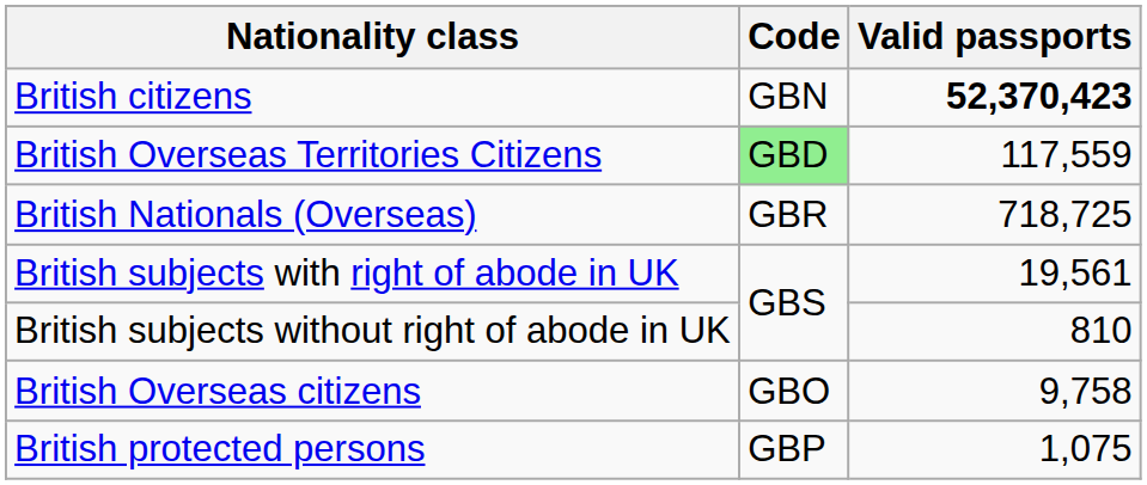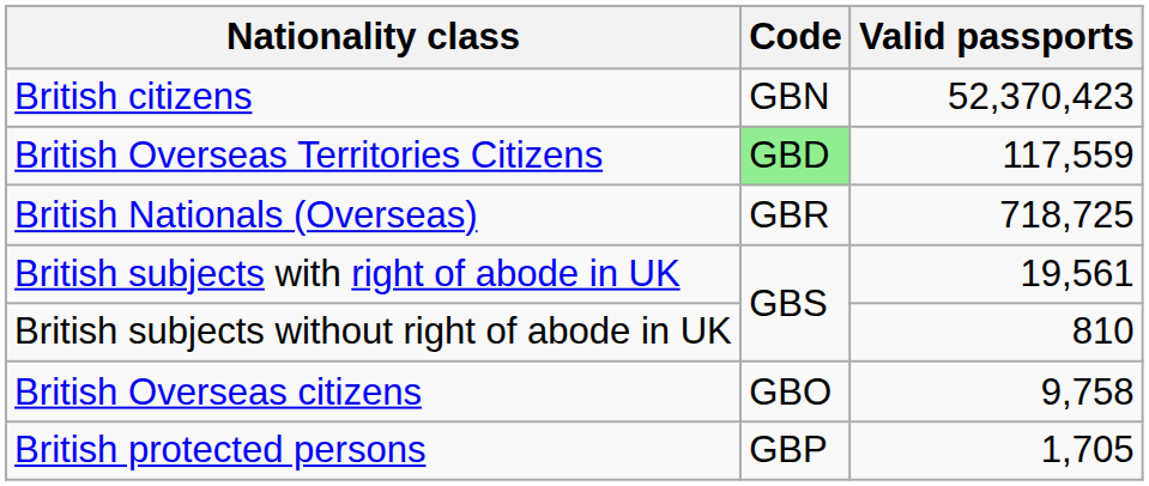 <table class="wikitable sortable">
 <tr>
 <th>Nationality class</th>
 <th>Code</th>
 <th style=line-height:1.2>Valid passports<br></th>
 </tr>
 <tr>
 <td><a href='#'>British citizens</a></td>
 <td>GBN</td>
-<td style="text-align: right;"><strong>52,370,423</strong></td>
+<td style="text-align: right;">52,370,423</td>
 </tr>
 <tr>
 <td><a href='#'>British Overseas Territories Citizens</a></td>
 <td style="background: lightgreen;">GBD</td>
 <td style="text-align: right;">117,559</td>
 </tr>
 <tr>
 <td><a href='#'>British Nationals (Overseas)</a></td>
 <td>GBR</td>
 <td style="text-align: right;">718,725</td>
 </tr>
 <tr>
 <td><a href='#'>British subjects</a> with <a href='#'>right of abode in UK</a></td>
 <td rowspan=2>GBS</td>
 <td style="text-align: right;">19,561</td>
 </tr>
 <tr>
 <td>British subjects without right of abode in UK</td>
 <td style="text-align: right;">810</td>
 </tr>
 <tr>
 <td><a href='#'>British Overseas citizens</a></td>
 <td>GBO</td>
 <td style="text-align: right;">9,758</td>
 </tr>
 <tr>
 <td><a href='#'>British protected persons</a></td>
 <td>GBP</td>
-<td style="text-align: right;">1,075</td>
+<td style="text-align: right;">1,705</td>
 </tr>
 </table>
